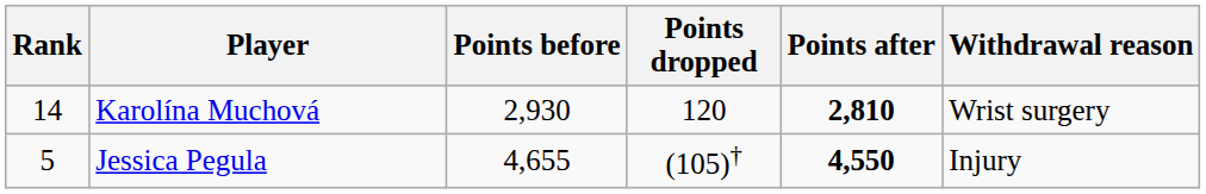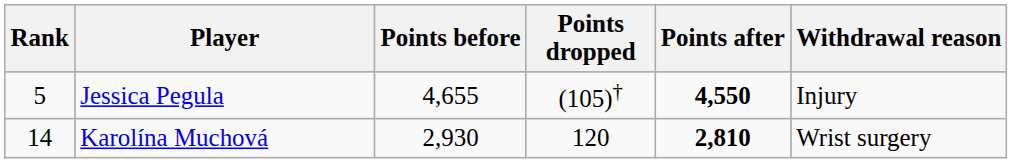 <table class="wikitable sortable">
 <tr>
 <th>Rank</th>
 <th style="width:185px;">Player</th>
 <th>Points before</th>
 <th style="width:75px;">Points dropped</th>
 <th>Points after</th>
 <th>Withdrawal reason</th>
 </tr>
 <tr>
+<td style="text-align:center;">5</td>
+<td> <a href='#'>Jessica Pegula</a></td>
+<td style="text-align:center;">4,655</td>
+<td style="text-align:center;">(105)<sup>†</sup></td>
+<td style="text-align:center;"><strong>4,550</strong></td>
+<td>Injury</td>
+</tr>
+<tr>
 <td style="text-align:center;">14</td>
 <td> <a href='#'>Karolína Muchová</a></td>
 <td style="text-align:center;">2,930</td>
 <td style="text-align:center;">120</td>
 <td style="text-align:center;"><strong>2,810</strong></td>
 <td>Wrist surgery</td>
 </tr>
-<tr>
-<td style="text-align:center;">5</td>
-<td> <a href='#'>Jessica Pegula</a></td>
-<td style="text-align:center;">4,655</td>
-<td style="text-align:center;">(105)<sup>†</sup></td>
-<td style="text-align:center;"><strong>4,550</strong></td>
-<td>Injury</td>
-</tr>
 </table>
